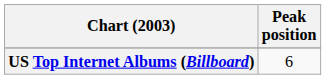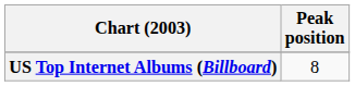 <table class="wikitable sortable plainrowheaders" style="text-align:center">
 <tr>
 <th scope="col">Chart (2003)</th>
 <th scope="col">Peak<br> position</th>
 </tr>
 <tr>
 </tr>
 <tr>
 </tr>
 <tr>
 <th scope="row">US <a href='#'>Top Internet Albums</a> (<em><a href='#'>Billboard</a></em>)</th>
-<td>6</td>
+<td>8</td>
 </tr>
 </table>
